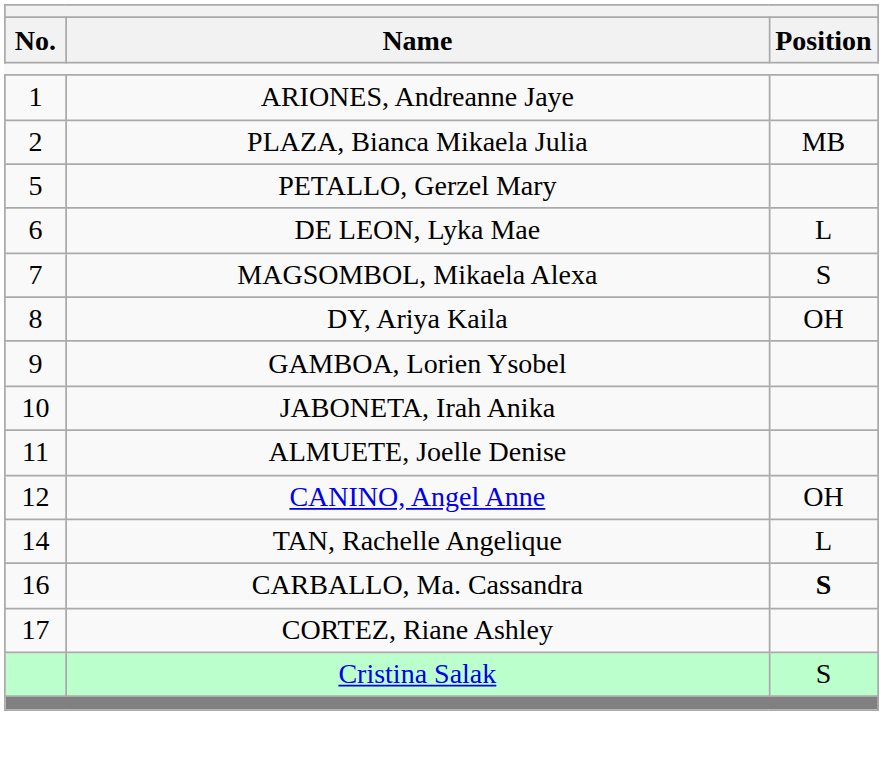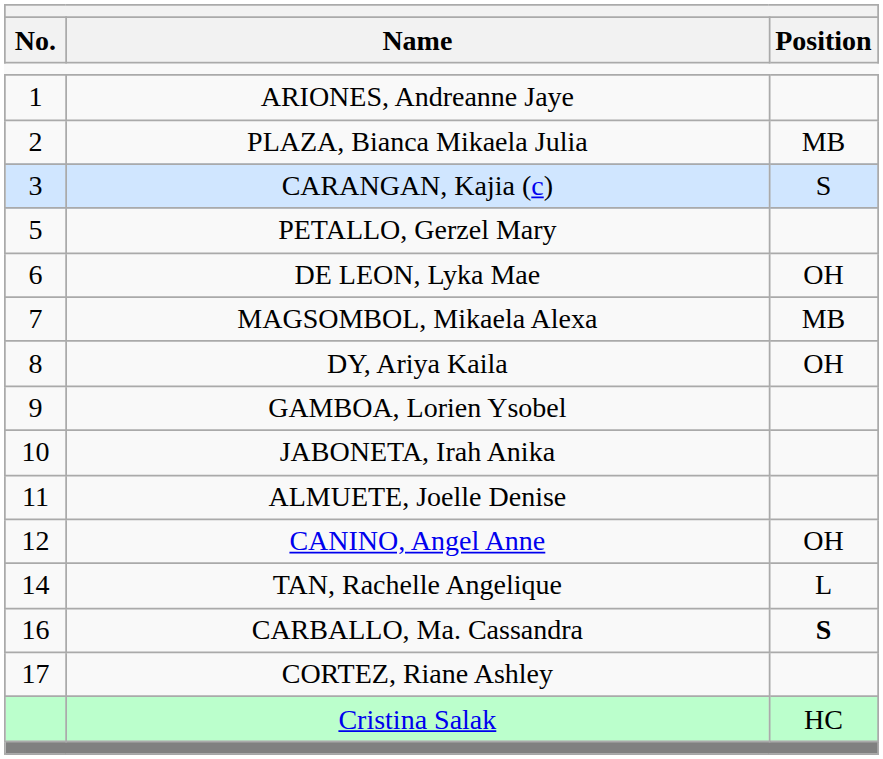 <table class='wikitable mw-collapsible mw-collapsed' style="text-align: center; width: 500px; border: none">
 <tr>
 <th style='text-align: left;' colspan=3></th>
 </tr>
 <tr>
 <th style='width: 7%;'>No.</th>
 <th>Name</th>
 <th style='width: 10%;'>Position</th>
 </tr>
 <tr>
 <td style='border: none;'></td>
 </tr>
 <tr>
 <td>1</td>
 <td>ARIONES, Andreanne Jaye</td>
 <td></td>
 </tr>
 <tr>
 <td>2</td>
 <td>PLAZA, Bianca Mikaela Julia</td>
 <td>MB</td>
 </tr>
+<tr bgcolor=#D0E6FF>
+<td>3</td>
+<td>CARANGAN, Kajia (<a href='#'>c</a>)</td>
+<td>S</td>
+</tr>
 <tr>
 <td>5</td>
 <td>PETALLO, Gerzel Mary</td>
 <td></td>
 </tr>
 <tr>
 <td>6</td>
 <td>DE LEON, Lyka Mae</td>
-<td>L</td>
+<td>OH</td>
 </tr>
 <tr>
 <td>7</td>
 <td>MAGSOMBOL, Mikaela Alexa</td>
-<td>S</td>
+<td>MB</td>
 </tr>
 <tr>
 <td>8</td>
 <td>DY, Ariya Kaila</td>
 <td>OH</td>
 </tr>
 <tr>
 <td>9</td>
 <td>GAMBOA, Lorien Ysobel</td>
 <td></td>
 </tr>
 <tr>
 <td>10</td>
 <td>JABONETA, Irah Anika</td>
 <td></td>
 </tr>
 <tr>
 <td>11</td>
 <td>ALMUETE, Joelle Denise</td>
 <td></td>
 </tr>
 <tr>
 <td>12</td>
 <td><a href='#'>CANINO, Angel Anne</a></td>
 <td>OH</td>
 </tr>
 <tr>
 <td>14</td>
 <td>TAN, Rachelle Angelique</td>
 <td>L</td>
 </tr>
 <tr>
 <td>16</td>
 <td>CARBALLO, Ma. Cassandra</td>
 <td><strong>S</strong></td>
 </tr>
 <tr>
 <td>17</td>
 <td>CORTEZ, Riane Ashley</td>
 <td></td>
 </tr>
 <tr bgcolor=#BBFFCC>
 <td></td>
 <td><a href='#'>Cristina Salak</a></td>
-<td>S</td>
+<td>HC</td>
 </tr>
 <tr>
 <th style='background: grey;' colspan=3></th>
 </tr>
 </table>
